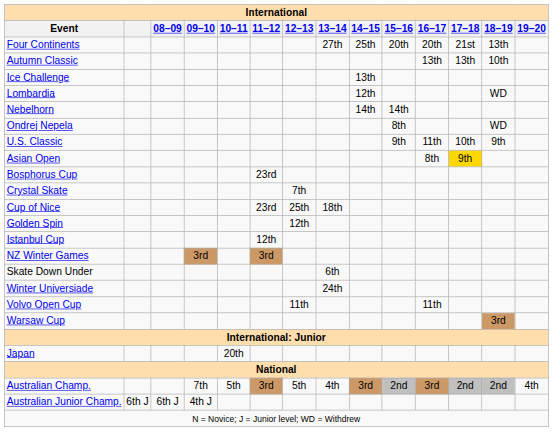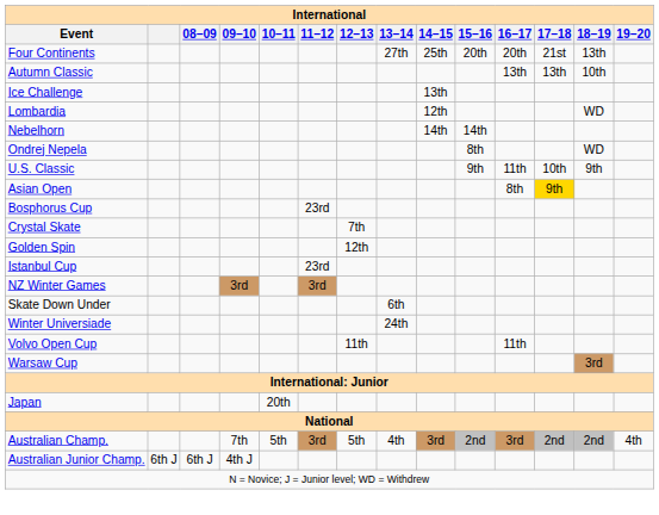 <table class="wikitable" style="text-align:center">
 <tr>
 <th colspan="14" style="background-color: #ffdead; " align="center">International</th>
 </tr>
 <tr>
 <th>Event</th>
 <th></th>
 <th><a href='#'>08–09</a></th>
 <th><a href='#'>09–10</a></th>
 <th><a href='#'>10–11</a></th>
 <th><a href='#'>11–12</a></th>
 <th><a href='#'>12–13</a></th>
 <th><a href='#'>13–14</a></th>
 <th><a href='#'>14–15</a></th>
 <th><a href='#'>15–16</a></th>
 <th><a href='#'>16–17</a></th>
 <th><a href='#'>17–18</a></th>
 <th><a href='#'>18–19</a></th>
 <th><a href='#'>19–20</a></th>
 </tr>
 <tr>
 <td align=left><a href='#'>Four Continents</a></td>
 <td></td>
 <td></td>
 <td></td>
 <td></td>
 <td></td>
 <td></td>
 <td>27th</td>
 <td>25th</td>
 <td>20th</td>
 <td>20th</td>
 <td>21st</td>
 <td>13th</td>
 <td></td>
 </tr>
 <tr>
 <td align=left> <a href='#'>Autumn Classic</a></td>
 <td></td>
 <td></td>
 <td></td>
 <td></td>
 <td></td>
 <td></td>
 <td></td>
 <td></td>
 <td></td>
 <td>13th</td>
 <td>13th</td>
 <td>10th</td>
 <td></td>
 </tr>
 <tr>
 <td align=left> <a href='#'>Ice Challenge</a></td>
 <td></td>
 <td></td>
 <td></td>
 <td></td>
 <td></td>
 <td></td>
 <td></td>
 <td>13th</td>
 <td></td>
 <td></td>
 <td></td>
 <td></td>
 <td></td>
 </tr>
 <tr>
 <td align=left> <a href='#'>Lombardia</a></td>
 <td></td>
 <td></td>
 <td></td>
 <td></td>
 <td></td>
 <td></td>
 <td></td>
 <td>12th</td>
 <td></td>
 <td></td>
 <td></td>
 <td>WD</td>
 <td></td>
 </tr>
 <tr>
 <td align=left> <a href='#'>Nebelhorn</a></td>
 <td></td>
 <td></td>
 <td></td>
 <td></td>
 <td></td>
 <td></td>
 <td></td>
 <td>14th</td>
 <td>14th</td>
 <td></td>
 <td></td>
 <td></td>
 <td></td>
 </tr>
 <tr>
 <td align=left> <a href='#'>Ondrej Nepela</a></td>
 <td></td>
 <td></td>
 <td></td>
 <td></td>
 <td></td>
 <td></td>
 <td></td>
 <td></td>
 <td>8th</td>
 <td></td>
 <td></td>
 <td>WD</td>
 <td></td>
 </tr>
 <tr>
 <td align=left> <a href='#'>U.S. Classic</a></td>
 <td></td>
 <td></td>
 <td></td>
 <td></td>
 <td></td>
 <td></td>
 <td></td>
 <td></td>
 <td>9th</td>
 <td>11th</td>
 <td>10th</td>
 <td>9th</td>
 <td></td>
 </tr>
 <tr>
 <td align="left"><a href='#'>Asian Open</a></td>
 <td></td>
 <td></td>
 <td></td>
 <td></td>
 <td></td>
 <td></td>
 <td></td>
 <td></td>
 <td></td>
 <td>8th</td>
 <td style="background: gold;">9th</td>
 <td></td>
 <td></td>
 </tr>
 <tr>
 <td align="left"><a href='#'>Bosphorus Cup</a></td>
 <td></td>
 <td></td>
 <td></td>
 <td></td>
 <td>23rd</td>
 <td></td>
 <td></td>
 <td></td>
 <td></td>
 <td></td>
 <td></td>
 <td></td>
 <td></td>
 </tr>
 <tr>
 <td align="left"><a href='#'>Crystal Skate</a></td>
 <td></td>
 <td></td>
 <td></td>
 <td></td>
 <td></td>
 <td>7th</td>
 <td></td>
 <td></td>
 <td></td>
 <td></td>
 <td></td>
 <td></td>
 <td></td>
 </tr>
 <tr>
-<td align="left"><a href='#'>Cup of Nice</a></td>
-<td></td>
-<td></td>
-<td></td>
-<td></td>
-<td>23rd</td>
-<td>25th</td>
-<td>18th</td>
-<td></td>
-<td></td>
-<td></td>
-<td></td>
-<td></td>
-<td></td>
-</tr>
-<tr>
 <td align="left"><a href='#'>Golden Spin</a></td>
 <td></td>
 <td></td>
 <td></td>
 <td></td>
 <td></td>
 <td>12th</td>
 <td></td>
 <td></td>
 <td></td>
 <td></td>
 <td></td>
 <td></td>
 <td></td>
 </tr>
 <tr>
 <td align="left"><a href='#'>Istanbul Cup</a></td>
 <td></td>
 <td></td>
 <td></td>
 <td></td>
-<td>12th</td>
+<td>23rd</td>
 <td></td>
 <td></td>
 <td></td>
 <td></td>
 <td></td>
 <td></td>
 <td></td>
 <td></td>
 </tr>
 <tr>
 <td align="left"><a href='#'>NZ Winter Games</a></td>
 <td></td>
 <td></td>
 <td bgcolor="cc9966">3rd</td>
 <td></td>
 <td bgcolor="cc9966">3rd</td>
 <td></td>
 <td></td>
 <td></td>
 <td></td>
 <td></td>
 <td></td>
 <td></td>
 <td></td>
 </tr>
 <tr>
 <td align="left">Skate Down Under</td>
 <td></td>
 <td></td>
 <td></td>
 <td></td>
 <td></td>
 <td></td>
 <td>6th</td>
 <td></td>
 <td></td>
 <td></td>
 <td></td>
 <td></td>
 <td></td>
 </tr>
 <tr>
 <td align="left"><a href='#'>Winter Universiade</a></td>
 <td></td>
 <td></td>
 <td></td>
 <td></td>
 <td></td>
 <td></td>
 <td>24th</td>
 <td></td>
 <td></td>
 <td></td>
 <td></td>
 <td></td>
 <td></td>
 </tr>
 <tr>
 <td align="left"><a href='#'>Volvo Open Cup</a></td>
 <td></td>
 <td></td>
 <td></td>
 <td></td>
 <td></td>
 <td>11th</td>
 <td></td>
 <td></td>
 <td></td>
 <td>11th</td>
 <td></td>
 <td></td>
 <td></td>
 </tr>
 <tr>
 <td align="left"><a href='#'>Warsaw Cup</a></td>
 <td></td>
 <td></td>
 <td></td>
 <td></td>
 <td></td>
 <td></td>
 <td></td>
 <td></td>
 <td></td>
 <td></td>
 <td></td>
 <td bgcolor="cc9966">3rd</td>
 <td></td>
 </tr>
 <tr>
 <th colspan="14" style="background-color: #ffdead; " align="center">International: Junior</th>
 </tr>
 <tr>
 <td align="left"> <a href='#'>Japan</a></td>
 <td></td>
 <td></td>
 <td></td>
 <td>20th</td>
 <td></td>
 <td></td>
 <td></td>
 <td></td>
 <td></td>
 <td></td>
 <td></td>
 <td></td>
 <td></td>
 </tr>
 <tr>
 <th colspan="14" style="background-color: #ffdead; " align="center">National</th>
 </tr>
 <tr>
 <td align="left"><a href='#'>Australian Champ.</a></td>
 <td></td>
 <td></td>
 <td>7th</td>
 <td>5th</td>
 <td bgcolor="cc9966">3rd</td>
 <td>5th</td>
 <td>4th</td>
 <td bgcolor="cc9966">3rd</td>
 <td bgcolor="silver">2nd</td>
 <td bgcolor="cc9966">3rd</td>
 <td bgcolor="silver">2nd</td>
 <td bgcolor="silver">2nd</td>
 <td>4th</td>
 </tr>
 <tr>
 <td align="left"><a href='#'>Australian Junior Champ.</a></td>
 <td>6th J</td>
 <td>6th J</td>
 <td>4th J</td>
 <td></td>
 <td></td>
 <td></td>
 <td></td>
 <td></td>
 <td></td>
 <td></td>
 <td></td>
 <td></td>
 <td></td>
 </tr>
 <tr>
 <td colspan="14" align="center"><small> N = Novice; J = Junior level; WD = Withdrew </small></td>
 </tr>
 </table>
